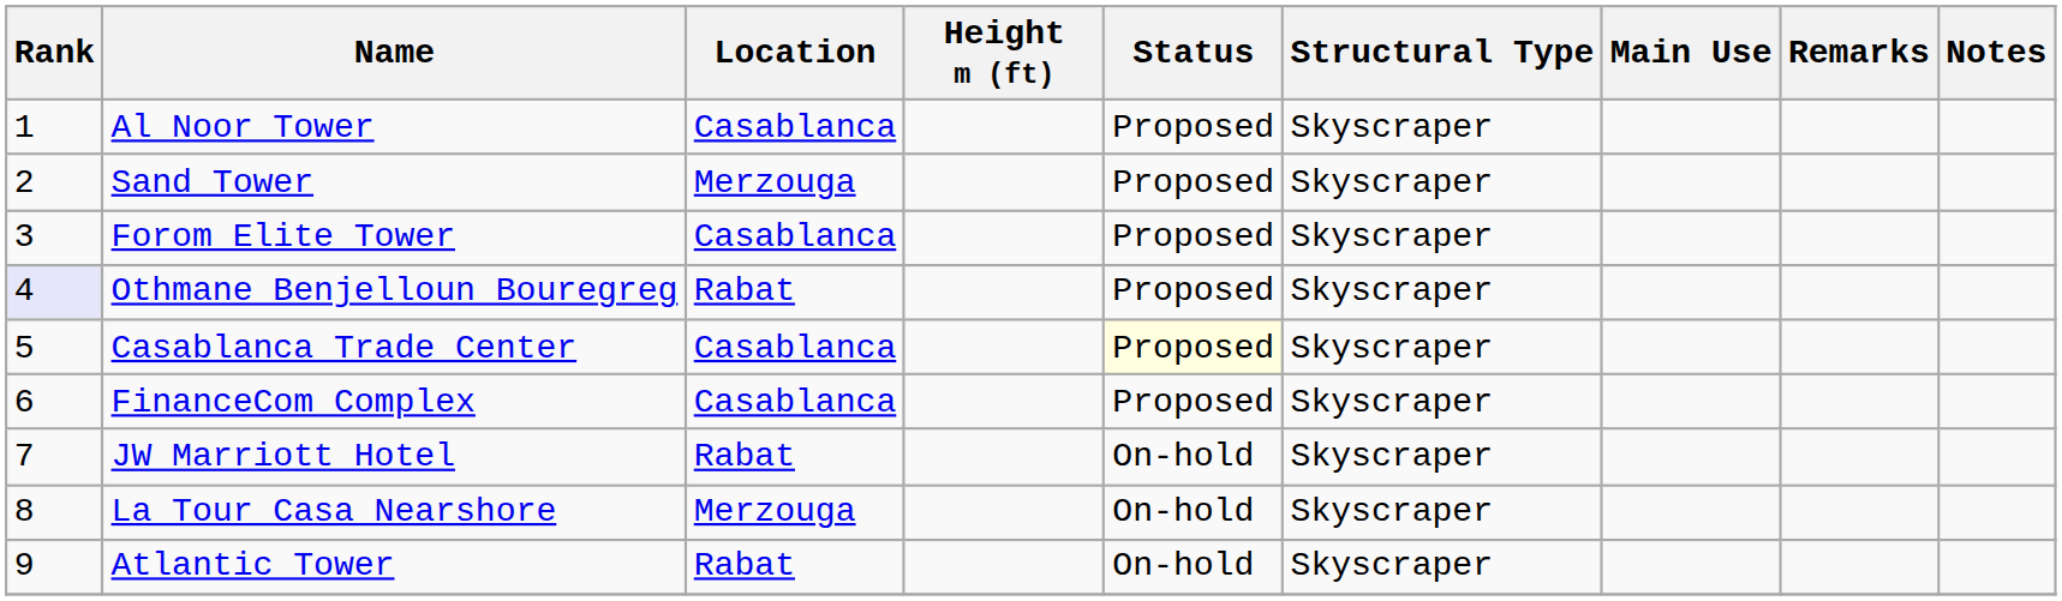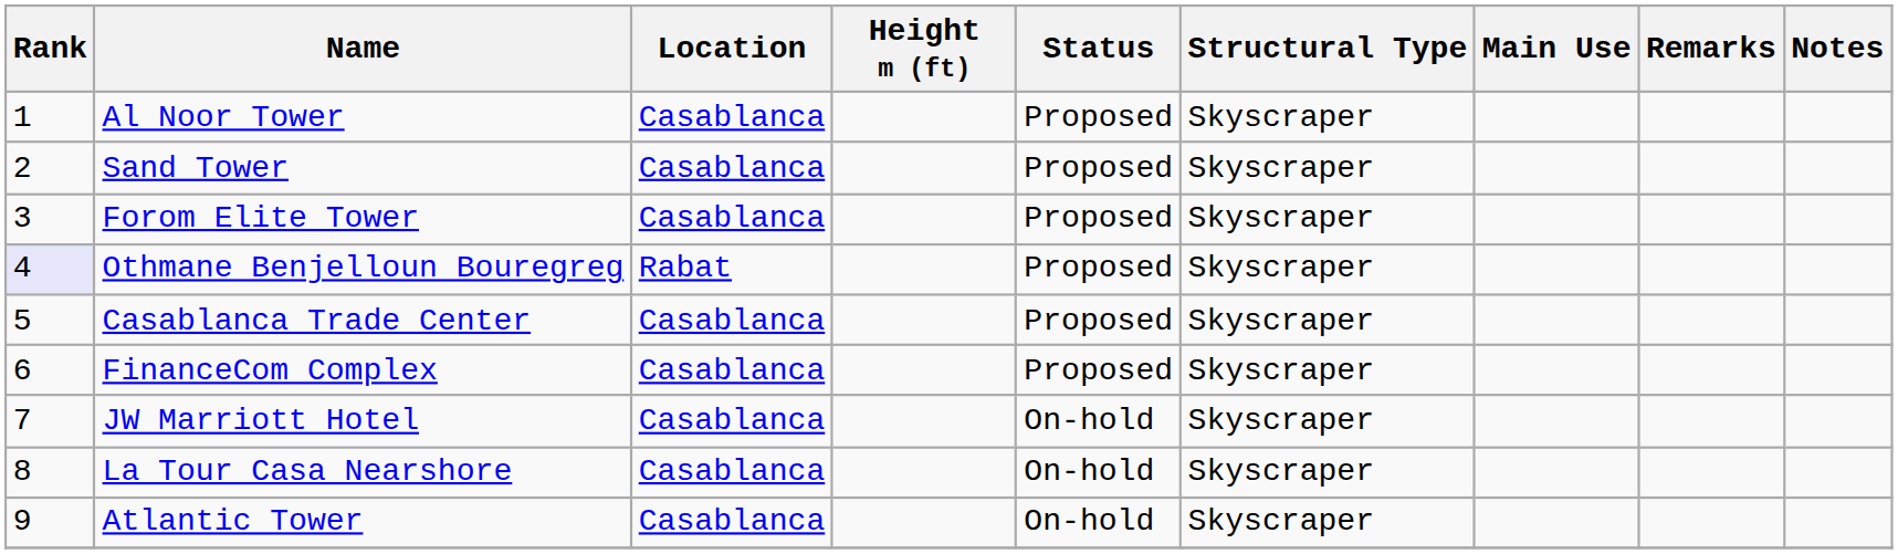 <table class="wikitable sortable">
 <tr>
 <th scope="col">Rank</th>
 <th scope="col">Name</th>
 <th scope="col">Location</th>
 <th style="width:71px;">Height<br><small>m (ft)</small></th>
 <th scope="col">Status</th>
 <th scope="col">Structural Type</th>
 <th>Main Use</th>
 <th>Remarks</th>
 <th class="unsortable">Notes</th>
 </tr>
 <tr>
 <td>1</td>
 <td><a href='#'>Al Noor Tower</a></td>
 <td><a href='#'>Casablanca</a></td>
 <td></td>
 <td>Proposed</td>
 <td>Skyscraper</td>
 <td></td>
 <td></td>
 <td></td>
 </tr>
 <tr>
 <td>2</td>
 <td><a href='#'>Sand Tower</a></td>
-<td><a href='#'>Merzouga</a></td>
+<td><a href='#'>Casablanca</a></td>
 <td></td>
 <td>Proposed</td>
 <td>Skyscraper</td>
 <td></td>
 <td></td>
 <td></td>
 </tr>
 <tr>
 <td>3</td>
 <td><a href='#'>Forom Elite Tower</a></td>
 <td><a href='#'>Casablanca</a></td>
 <td></td>
 <td>Proposed</td>
 <td>Skyscraper</td>
 <td></td>
 <td></td>
 <td></td>
 </tr>
 <tr>
 <td style="background: lavender;">4</td>
 <td><a href='#'>Othmane Benjelloun Bouregreg</a></td>
 <td><a href='#'>Rabat</a></td>
 <td></td>
 <td>Proposed</td>
 <td>Skyscraper</td>
 <td></td>
 <td></td>
 <td></td>
 </tr>
 <tr>
 <td>5</td>
 <td><a href='#'>Casablanca Trade Center</a></td>
 <td><a href='#'>Casablanca</a></td>
 <td></td>
-<td style="background: lightyellow;">Proposed</td>
+<td>Proposed</td>
 <td>Skyscraper</td>
 <td></td>
 <td></td>
 <td></td>
 </tr>
 <tr>
 <td>6</td>
 <td><a href='#'>FinanceCom Complex</a></td>
 <td><a href='#'>Casablanca</a></td>
 <td></td>
 <td>Proposed</td>
 <td>Skyscraper</td>
 <td></td>
 <td></td>
 <td></td>
 </tr>
 <tr>
 <td>7</td>
 <td><a href='#'>JW Marriott Hotel</a></td>
-<td><a href='#'>Rabat</a></td>
+<td><a href='#'>Casablanca</a></td>
 <td></td>
 <td>On-hold</td>
 <td>Skyscraper</td>
 <td></td>
 <td></td>
 <td></td>
 </tr>
 <tr>
 <td>8</td>
 <td><a href='#'>La Tour Casa Nearshore</a></td>
-<td><a href='#'>Merzouga</a></td>
+<td><a href='#'>Casablanca</a></td>
 <td></td>
 <td>On-hold</td>
 <td>Skyscraper</td>
 <td></td>
 <td></td>
 <td></td>
 </tr>
 <tr>
 <td>9</td>
 <td><a href='#'>Atlantic Tower</a></td>
-<td><a href='#'>Rabat</a></td>
+<td><a href='#'>Casablanca</a></td>
 <td></td>
 <td>On-hold</td>
 <td>Skyscraper</td>
 <td></td>
 <td></td>
 <td></td>
 </tr>
 <tr>
 </tr>
 </table>
